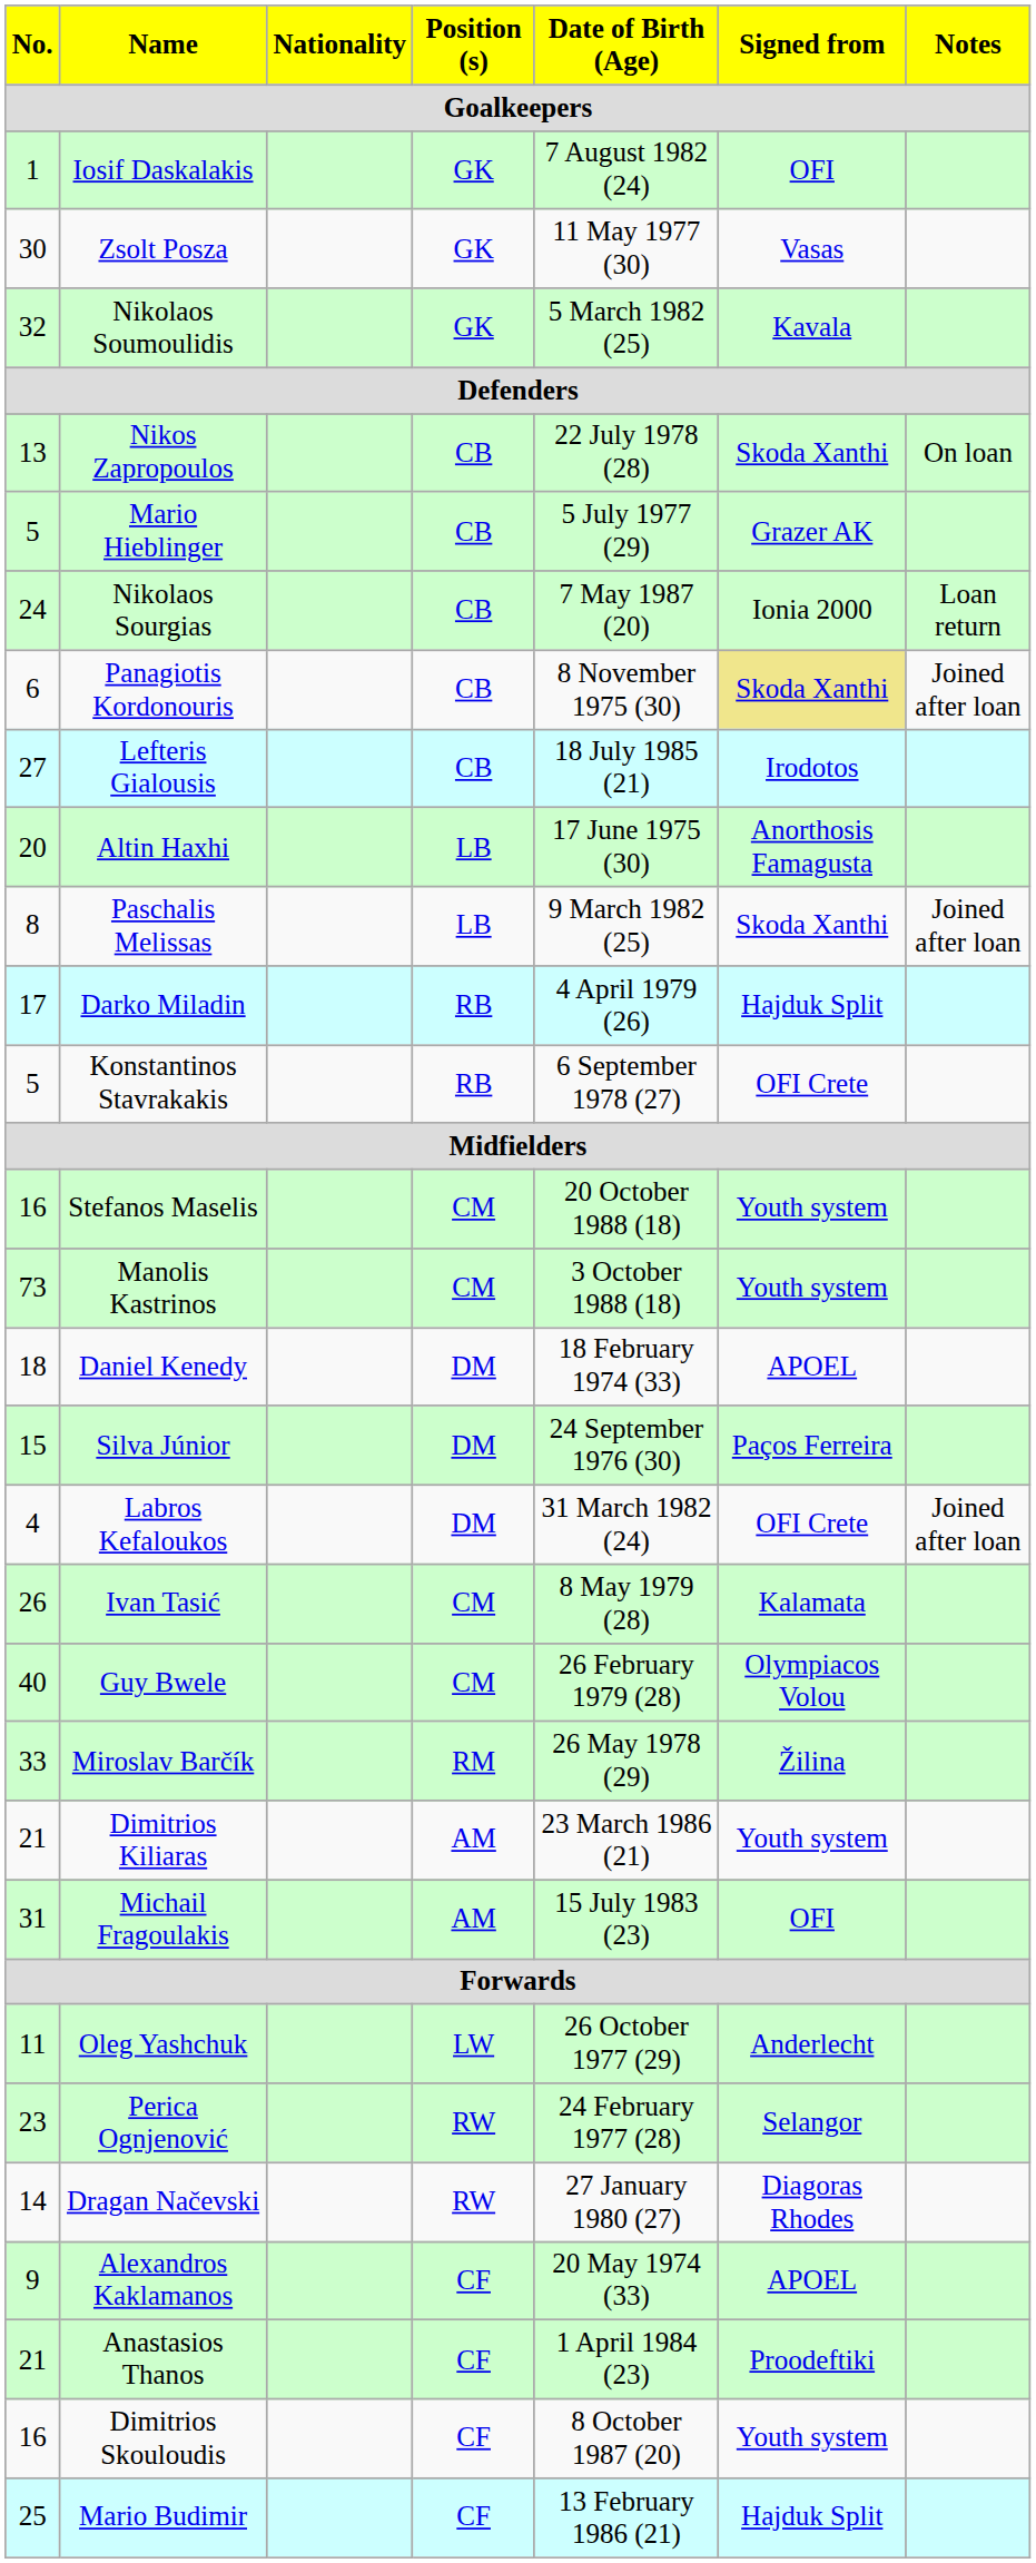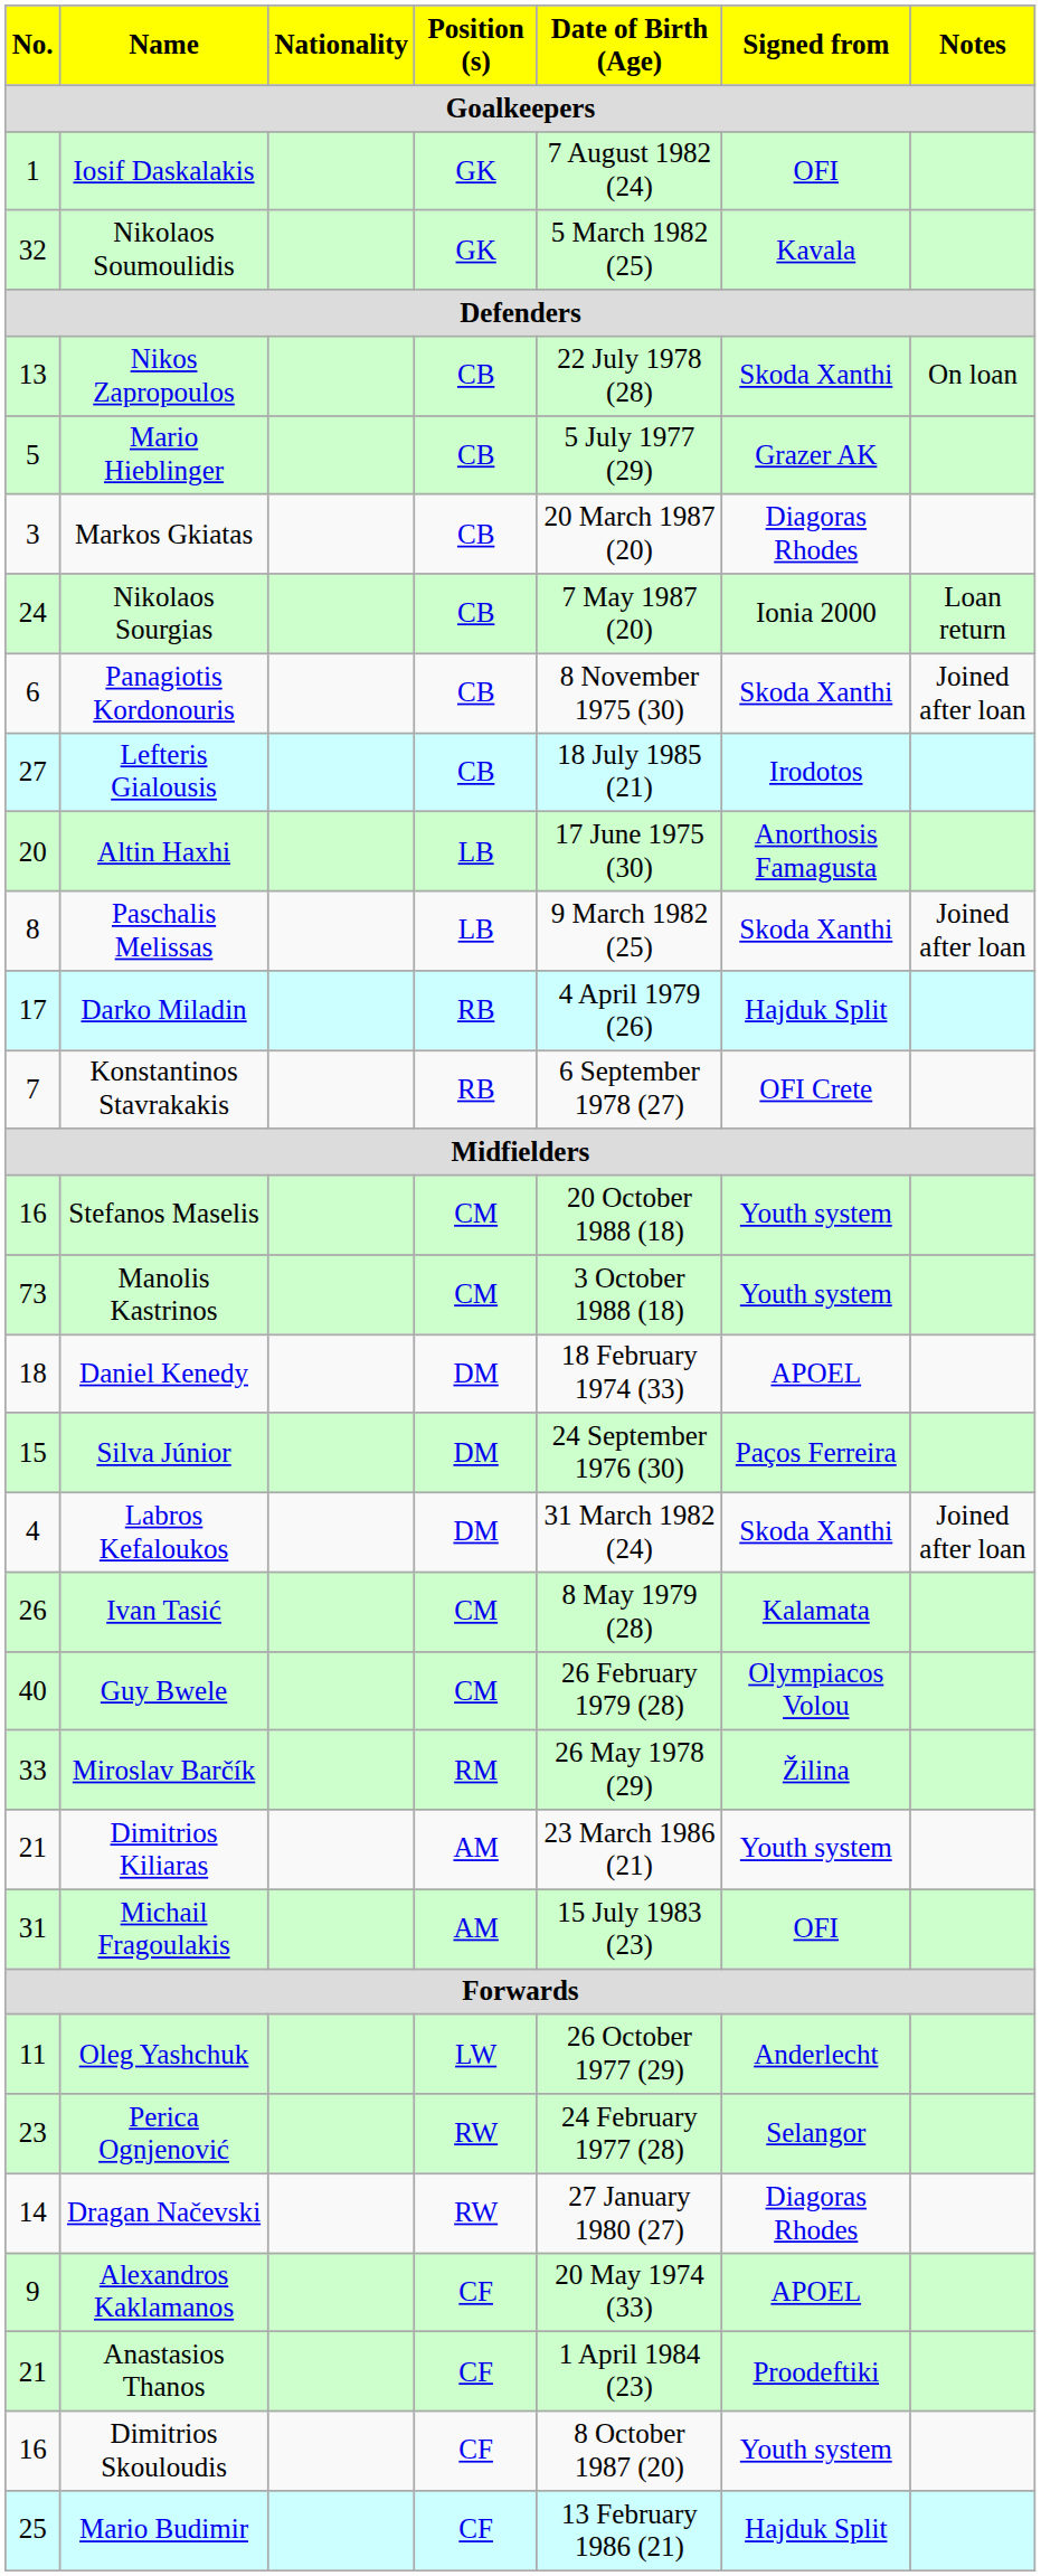 <table class="wikitable" style="text-align:center; font-size:90%; width:85%;">
 <tr>
 <th style="background:yellow; color:black; text-align:center;">No.</th>
 <th style="background:yellow; color:black; text-align:center;">Name</th>
 <th style="background:yellow; color:black; text-align:center;">Nationality</th>
 <th style="background:yellow; color:black; text-align:center;">Position (s)</th>
 <th style="background:yellow; color:black; text-align:center;">Date of Birth (Age)</th>
 <th style="background:yellow; color:black; text-align:center;">Signed from</th>
 <th style="background:yellow; color:black; text-align:center;">Notes</th>
 </tr>
 <tr>
 <th colspan="7" style="background:#dcdcdc; text-align:center;">Goalkeepers</th>
 </tr>
 <tr>
 <th style="background:#CCFFCC; font-weight: normal;">1</th>
 <th style="background:#CCFFCC; font-weight: normal;"><a href='#'>Iosif Daskalakis</a></th>
 <th style="background:#CCFFCC; font-weight: normal;"></th>
 <th style="background:#CCFFCC; font-weight: normal;"><a href='#'>GK</a></th>
 <th style="background:#CCFFCC; font-weight: normal;">7 August 1982 (24)</th>
 <th style="background:#CCFFCC; font-weight: normal;"> <a href='#'>OFI</a></th>
 <th style="background:#CCFFCC; font-weight: normal;"></th>
-</tr>
-<tr>
-<td>30</td>
-<td><a href='#'>Zsolt Posza</a></td>
-<td></td>
-<td><a href='#'>GK</a></td>
-<td>11 May 1977 (30)</td>
-<td> <a href='#'>Vasas</a></td>
-<td></td>
 </tr>
 <tr>
 <th style="background:#CCFFCC; font-weight: normal;">32</th>
 <th style="background:#CCFFCC; font-weight: normal;">Nikolaos Soumoulidis</th>
 <th style="background:#CCFFCC; font-weight: normal;"></th>
 <th style="background:#CCFFCC; font-weight: normal;"><a href='#'>GK</a></th>
 <th style="background:#CCFFCC; font-weight: normal;">5 March 1982 (25)</th>
 <th style="background:#CCFFCC; font-weight: normal;"> <a href='#'>Kavala</a></th>
 <th style="background:#CCFFCC; font-weight: normal;"></th>
 </tr>
 <tr>
 <th colspan="7" style="background:#dcdcdc; text-align:center;">Defenders</th>
 </tr>
 <tr>
 <th style="background:#CCFFCC; font-weight: normal;">13</th>
 <th style="background:#CCFFCC; font-weight: normal;"><a href='#'>Nikos Zapropoulos</a></th>
 <th style="background:#CCFFCC; font-weight: normal;"></th>
 <th style="background:#CCFFCC; font-weight: normal;"><a href='#'>CB</a></th>
 <th style="background:#CCFFCC; font-weight: normal;">22 July 1978 (28)</th>
 <th style="background:#CCFFCC; font-weight: normal;"> <a href='#'>Skoda Xanthi</a></th>
 <th style="background:#CCFFCC; font-weight: normal;">On loan</th>
 </tr>
 <tr>
 <th style="background:#CCFFCC; font-weight: normal;">5</th>
 <th style="background:#CCFFCC; font-weight: normal;"><a href='#'>Mario Hieblinger</a></th>
 <th style="background:#CCFFCC; font-weight: normal;"></th>
 <th style="background:#CCFFCC; font-weight: normal;"><a href='#'>CB</a></th>
 <th style="background:#CCFFCC; font-weight: normal;">5 July 1977 (29)</th>
 <th style="background:#CCFFCC; font-weight: normal;"> <a href='#'>Grazer AK</a></th>
 <th style="background:#CCFFCC; font-weight: normal;"></th>
 </tr>
 <tr>
+<td>3</td>
+<td>Markos Gkiatas</td>
+<td></td>
+<td><a href='#'>CB</a></td>
+<td>20 March 1987 (20)</td>
+<td> <a href='#'>Diagoras Rhodes</a></td>
+<td></td>
+</tr>
+<tr>
 <th style="background:#CCFFCC; font-weight: normal;">24</th>
 <th style="background:#CCFFCC; font-weight: normal;">Nikolaos Sourgias</th>
 <th style="background:#CCFFCC; font-weight: normal;"></th>
 <th style="background:#CCFFCC; font-weight: normal;"><a href='#'>CB</a></th>
 <th style="background:#CCFFCC; font-weight: normal;">7 May 1987 (20)</th>
 <th style="background:#CCFFCC; font-weight: normal;"> Ionia 2000</th>
 <th style="background:#CCFFCC; font-weight: normal;">Loan return</th>
 </tr>
 <tr>
 <td>6</td>
 <td><a href='#'>Panagiotis Kordonouris</a></td>
 <td></td>
 <td><a href='#'>CB</a></td>
 <td>8 November 1975 (30)</td>
-<td style="background: khaki;"> <a href='#'>Skoda Xanthi</a></td>
+<td> <a href='#'>Skoda Xanthi</a></td>
 <td>Joined after loan</td>
 </tr>
 <tr>
 <th style="background:#CCFFFF; font-weight: normal;">27</th>
 <th style="background:#CCFFFF; font-weight: normal;"><a href='#'>Lefteris Gialousis</a></th>
 <th style="background:#CCFFFF; font-weight: normal;"></th>
 <th style="background:#CCFFFF; font-weight: normal;"><a href='#'>CB</a></th>
 <th style="background:#CCFFFF; font-weight: normal;">18 July 1985 (21)</th>
 <th style="background:#CCFFFF; font-weight: normal;"> <a href='#'>Irodotos</a></th>
 <th style="background:#CCFFFF; font-weight: normal;"></th>
 </tr>
 <tr>
 <th style="background:#CCFFCC; font-weight: normal;">20</th>
 <th style="background:#CCFFCC; font-weight: normal;"><a href='#'>Altin Haxhi</a></th>
 <th style="background:#CCFFCC; font-weight: normal;"></th>
 <th style="background:#CCFFCC; font-weight: normal;"><a href='#'>LB</a></th>
 <th style="background:#CCFFCC; font-weight: normal;">17 June 1975 (30)</th>
 <th style="background:#CCFFCC; font-weight: normal;"> <a href='#'>Anorthosis Famagusta</a></th>
 <th style="background:#CCFFCC; font-weight: normal;"></th>
 </tr>
 <tr>
 <td>8</td>
 <td><a href='#'>Paschalis Melissas</a></td>
 <td></td>
 <td><a href='#'>LB</a></td>
 <td>9 March 1982 (25)</td>
 <td> <a href='#'>Skoda Xanthi</a></td>
 <td>Joined after loan</td>
 </tr>
 <tr>
 <th style="background:#CCFFFF; font-weight: normal;">17</th>
 <th style="background:#CCFFFF; font-weight: normal;"><a href='#'>Darko Miladin</a></th>
 <th style="background:#CCFFFF; font-weight: normal;"></th>
 <th style="background:#CCFFFF; font-weight: normal;"><a href='#'>RB</a></th>
 <th style="background:#CCFFFF; font-weight: normal;">4 April 1979 (26)</th>
 <th style="background:#CCFFFF; font-weight: normal;"> <a href='#'>Hajduk Split</a></th>
 <th style="background:#CCFFFF; font-weight: normal;"></th>
 </tr>
 <tr>
-<td>5</td>
+<td>7</td>
 <td>Konstantinos Stavrakakis</td>
 <td></td>
 <td><a href='#'>RB</a></td>
 <td>6 September 1978 (27)</td>
 <td> <a href='#'>OFI Crete</a></td>
 <td></td>
 </tr>
 <tr>
 <th colspan="7" style="background:#dcdcdc; text-align:center;">Midfielders</th>
 </tr>
 <tr>
 <th style="background:#CCFFCC; font-weight: normal;">16</th>
 <th style="background:#CCFFCC; font-weight: normal;">Stefanos Maselis</th>
 <th style="background:#CCFFCC; font-weight: normal;"></th>
 <th style="background:#CCFFCC; font-weight: normal;"><a href='#'>CM</a></th>
 <th style="background:#CCFFCC; font-weight: normal;">20 October 1988 (18)</th>
 <th style="background:#CCFFCC; font-weight: normal;"><a href='#'>Youth system</a></th>
 <th style="background:#CCFFCC; font-weight: normal;"></th>
 </tr>
 <tr>
 <th style="background:#CCFFCC; font-weight: normal;">73</th>
 <th style="background:#CCFFCC; font-weight: normal;">Manolis Kastrinos</th>
 <th style="background:#CCFFCC; font-weight: normal;"></th>
 <th style="background:#CCFFCC; font-weight: normal;"><a href='#'>CM</a></th>
 <th style="background:#CCFFCC; font-weight: normal;">3 October 1988 (18)</th>
 <th style="background:#CCFFCC; font-weight: normal;"><a href='#'>Youth system</a></th>
 <th style="background:#CCFFCC; font-weight: normal;"></th>
 </tr>
 <tr>
 <td>18</td>
 <td><a href='#'>Daniel Kenedy</a></td>
 <td> </td>
 <td><a href='#'>DM</a></td>
 <td>18 February 1974 (33)</td>
 <td> <a href='#'>APOEL</a></td>
 <td></td>
 </tr>
 <tr>
 <th style="background:#CCFFCC; font-weight: normal;">15</th>
 <th style="background:#CCFFCC; font-weight: normal;"><a href='#'>Silva Júnior</a></th>
 <th style="background:#CCFFCC; font-weight: normal;"></th>
 <th style="background:#CCFFCC; font-weight: normal;"><a href='#'>DM</a></th>
 <th style="background:#CCFFCC; font-weight: normal;">24 September 1976 (30)</th>
 <th style="background:#CCFFCC; font-weight: normal;"> <a href='#'>Paços Ferreira</a></th>
 <th style="background:#CCFFCC; font-weight: normal;"></th>
 </tr>
 <tr>
 <td>4</td>
 <td><a href='#'>Labros Kefaloukos</a></td>
 <td></td>
 <td><a href='#'>DM</a></td>
 <td>31 March 1982 (24)</td>
-<td> <a href='#'>OFI Crete</a></td>
+<td> <a href='#'>Skoda Xanthi</a></td>
 <td>Joined after loan</td>
 </tr>
 <tr>
 <th style="background:#CCFFCC; font-weight: normal;">26</th>
 <th style="background:#CCFFCC; font-weight: normal;"><a href='#'>Ivan Tasić</a></th>
 <th style="background:#CCFFCC; font-weight: normal;"></th>
 <th style="background:#CCFFCC; font-weight: normal;"><a href='#'>CM</a></th>
 <th style="background:#CCFFCC; font-weight: normal;">8 May 1979 (28)</th>
 <th style="background:#CCFFCC; font-weight: normal;"> <a href='#'>Kalamata</a></th>
 <th style="background:#CCFFCC; font-weight: normal;"></th>
 </tr>
 <tr>
 <th style="background:#CCFFCC; font-weight: normal;">40</th>
 <th style="background:#CCFFCC; font-weight: normal;"><a href='#'>Guy Bwele</a></th>
 <th style="background:#CCFFCC; font-weight: normal;"></th>
 <th style="background:#CCFFCC; font-weight: normal;"><a href='#'>CM</a></th>
 <th style="background:#CCFFCC; font-weight: normal;">26 February 1979 (28)</th>
 <th style="background:#CCFFCC; font-weight: normal;"> <a href='#'>Olympiacos Volou</a></th>
 <th style="background:#CCFFCC; font-weight: normal;"></th>
 </tr>
 <tr>
 <th style="background:#CCFFCC; font-weight: normal;">33</th>
 <th style="background:#CCFFCC; font-weight: normal;"><a href='#'>Miroslav Barčík</a></th>
 <th style="background:#CCFFCC; font-weight: normal;"></th>
 <th style="background:#CCFFCC; font-weight: normal;"><a href='#'>RM</a></th>
 <th style="background:#CCFFCC; font-weight: normal;">26 May 1978 (29)</th>
 <th style="background:#CCFFCC; font-weight: normal;"> <a href='#'>Žilina</a></th>
 <th style="background:#CCFFCC; font-weight: normal;"></th>
 </tr>
 <tr>
 <td>21</td>
 <td><a href='#'>Dimitrios Kiliaras</a></td>
 <td></td>
 <td><a href='#'>AM</a></td>
 <td>23 March 1986 (21)</td>
 <td><a href='#'>Youth system</a></td>
 <td></td>
 </tr>
 <tr>
 <th style="background:#CCFFCC; font-weight: normal;">31</th>
 <th style="background:#CCFFCC; font-weight: normal;"><a href='#'>Michail Fragoulakis</a></th>
 <th style="background:#CCFFCC; font-weight: normal;"></th>
 <th style="background:#CCFFCC; font-weight: normal;"><a href='#'>AM</a></th>
 <th style="background:#CCFFCC; font-weight: normal;">15 July 1983 (23)</th>
 <th style="background:#CCFFCC; font-weight: normal;"> <a href='#'>OFI</a></th>
 <th style="background:#CCFFCC; font-weight: normal;"></th>
 </tr>
 <tr>
 <th colspan="7" style="background:#dcdcdc; text-align:center;">Forwards</th>
 </tr>
 <tr>
 <th style="background:#CCFFCC; font-weight: normal;">11</th>
 <th style="background:#CCFFCC; font-weight: normal;"><a href='#'>Oleg Yashchuk</a></th>
 <th style="background:#CCFFCC; font-weight: normal;"> </th>
 <th style="background:#CCFFCC; font-weight: normal;"><a href='#'>LW</a></th>
 <th style="background:#CCFFCC; font-weight: normal;">26 October 1977 (29)</th>
 <th style="background:#CCFFCC; font-weight: normal;"> <a href='#'>Anderlecht</a></th>
 <th style="background:#CCFFCC; font-weight: normal;"></th>
 </tr>
 <tr>
 <th style="background:#CCFFCC; font-weight: normal;">23</th>
 <th style="background:#CCFFCC; font-weight: normal;"><a href='#'>Perica Ognjenović</a></th>
 <th style="background:#CCFFCC; font-weight: normal;"></th>
 <th style="background:#CCFFCC; font-weight: normal;"><a href='#'>RW</a></th>
 <th style="background:#CCFFCC; font-weight: normal;">24 February 1977 (28)</th>
 <th style="background:#CCFFCC; font-weight: normal;"> <a href='#'>Selangor</a></th>
 <th style="background:#CCFFCC; font-weight: normal;"></th>
 </tr>
 <tr>
 <td>14</td>
 <td><a href='#'>Dragan Načevski</a></td>
 <td></td>
 <td><a href='#'>RW</a></td>
 <td>27 January 1980 (27)</td>
 <td> <a href='#'>Diagoras Rhodes</a></td>
 <td></td>
 </tr>
 <tr>
 <th style="background:#CCFFCC; font-weight: normal;">9</th>
 <th style="background:#CCFFCC; font-weight: normal;"><a href='#'>Alexandros Kaklamanos</a></th>
 <th style="background:#CCFFCC; font-weight: normal;"></th>
 <th style="background:#CCFFCC; font-weight: normal;"><a href='#'>CF</a></th>
 <th style="background:#CCFFCC; font-weight: normal;">20 May 1974 (33)</th>
 <th style="background:#CCFFCC; font-weight: normal;"> <a href='#'>APOEL</a></th>
 <th style="background:#CCFFCC; font-weight: normal;"></th>
 </tr>
 <tr>
 <th style="background:#CCFFCC; font-weight: normal;">21</th>
 <th style="background:#CCFFCC; font-weight: normal;">Anastasios Thanos</th>
 <th style="background:#CCFFCC; font-weight: normal;"></th>
 <th style="background:#CCFFCC; font-weight: normal;"><a href='#'>CF</a></th>
 <th style="background:#CCFFCC; font-weight: normal;">1 April 1984 (23)</th>
 <th style="background:#CCFFCC; font-weight: normal;"> <a href='#'>Proodeftiki</a></th>
 <th style="background:#CCFFCC; font-weight: normal;"></th>
 </tr>
 <tr>
 <td>16</td>
 <td>Dimitrios Skouloudis</td>
 <td></td>
 <td><a href='#'>CF</a></td>
 <td>8 October 1987 (20)</td>
 <td><a href='#'>Youth system</a></td>
 <td></td>
 </tr>
 <tr>
 <th style="background:#CCFFFF; font-weight: normal;">25</th>
 <th style="background:#CCFFFF; font-weight: normal;"><a href='#'>Mario Budimir</a></th>
 <th style="background:#CCFFFF; font-weight: normal;"></th>
 <th style="background:#CCFFFF; font-weight: normal;"><a href='#'>CF</a></th>
 <th style="background:#CCFFFF; font-weight: normal;">13 February 1986 (21)</th>
 <th style="background:#CCFFFF; font-weight: normal;"> <a href='#'>Hajduk Split</a></th>
 <th style="background:#CCFFFF; font-weight: normal;"></th>
 </tr>
 </table>
